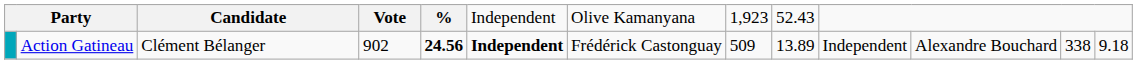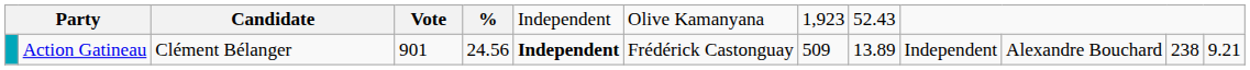 <table class="wikitable">
 <tr>
 <th bgcolor="#DDDDFF" width="100px" colspan="2">Party</th>
 <th bgcolor="#DDDDFF" width="200px">Candidate</th>
 <th bgcolor="#DDDDFF" width="50px">Vote</th>
 <th bgcolor="#DDDDFF" width="30px">%<br></th>
 <td>Independent</td>
 <td>Olive Kamanyana</td>
 <td>1,923</td>
 <td>52.43</td>
 </tr>
 <tr>
 <td bgcolor=#00a7ba> </td>
 <td><a href='#'>Action Gatineau</a></td>
 <td>Clément Bélanger</td>
-<td>902</td>
-<td><strong>24.56<br></strong></td>
+<td>901</td>
+<td>24.56<br></td>
 <td><strong>Independent</strong></td>
 <td>Frédérick Castonguay</td>
 <td>509</td>
 <td>13.89<br></td>
 <td>Independent</td>
 <td>Alexandre Bouchard</td>
-<td>338</td>
-<td>9.18</td>
+<td>238</td>
+<td>9.21</td>
 </tr>
 </table>
